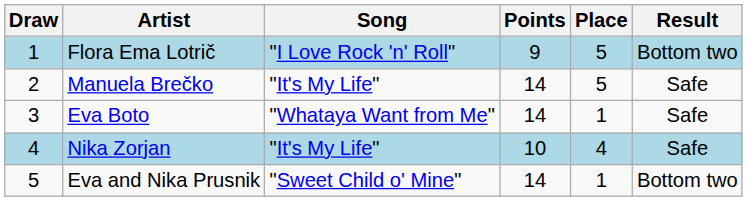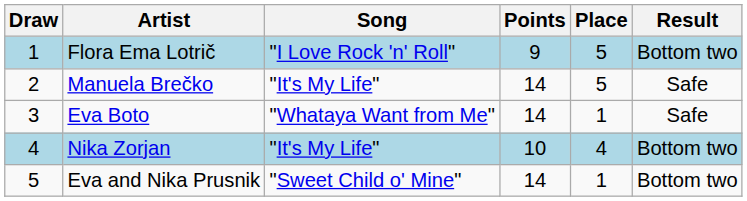 <table class="sortable wikitable" style="margin: 1em auto 1em auto; text-align:center;">
 <tr>
 <th>Draw</th>
 <th>Artist</th>
 <th>Song </th>
 <th>Points</th>
 <th>Place</th>
 <th>Result</th>
 </tr>
 <tr style="background:lightblue;">
 <td>1</td>
 <td align="left">Flora Ema Lotrič</td>
 <td align="left">"<a href='#'>I Love Rock 'n' Roll</a>" </td>
 <td>9</td>
 <td>5</td>
 <td>Bottom two</td>
 </tr>
 <tr>
 <td>2</td>
 <td align="left"><a href='#'>Manuela Brečko</a></td>
 <td align="left">"<a href='#'>It's My Life</a>" </td>
 <td>14</td>
 <td>5</td>
 <td>Safe</td>
 </tr>
 <tr>
 <td>3</td>
 <td align="left"><a href='#'>Eva Boto</a></td>
 <td align="left">"<a href='#'>Whataya Want from Me</a>" </td>
 <td>14</td>
 <td>1</td>
 <td>Safe</td>
 </tr>
 <tr style="background:lightblue;">
 <td>4</td>
 <td align="left"><a href='#'>Nika Zorjan</a></td>
 <td align="left">"<a href='#'>It's My Life</a>" </td>
 <td>10</td>
 <td>4</td>
-<td>Safe</td>
+<td>Bottom two</td>
 </tr>
 <tr>
 <td>5</td>
 <td align="left">Eva and Nika Prusnik</td>
 <td align="left">"<a href='#'>Sweet Child o' Mine</a>" </td>
 <td>14</td>
 <td>1</td>
 <td>Bottom two</td>
 </tr>
 </table>
